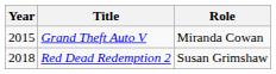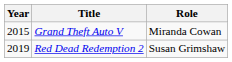 <table class="wikitable sortable">
 <tr>
 <th>Year</th>
 <th>Title</th>
 <th>Role</th>
 </tr>
 <tr>
 <td>2015</td>
 <td><em><a href='#'>Grand Theft Auto V</a></em></td>
 <td>Miranda Cowan</td>
 </tr>
 <tr>
-<td>2018</td>
+<td>2019</td>
 <td><em><a href='#'>Red Dead Redemption 2</a></em></td>
 <td>Susan Grimshaw</td>
 </tr>
 </table>
